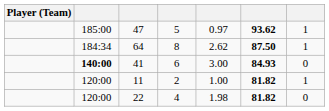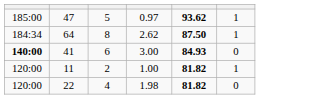 <table class="wikitable sortable" style="text-align:center;">
 <tr>
-<th>Player (Team)</th>
 <th width="60px"></th>
 <th width="50px"></th>
 <th width="50px"></th>
 <th width="60px"></th>
 <th width="60px"></th>
 <th width="50px"></th>
 </tr>
 <tr>
-<td align=left></td>
 <td>185:00</td>
 <td>47</td>
 <td>5</td>
 <td>0.97</td>
 <td><strong>93.62</strong></td>
 <td>1</td>
 </tr>
 <tr>
-<td align=left></td>
 <td>184:34</td>
 <td>64</td>
 <td>8</td>
 <td>2.62</td>
 <td><strong>87.50</strong></td>
 <td>1</td>
 </tr>
 <tr>
-<td align=left></td>
 <td><strong>140:00</strong></td>
 <td>41</td>
 <td>6</td>
 <td>3.00</td>
 <td><strong>84.93</strong></td>
 <td>0</td>
 </tr>
 <tr>
-<td align=left></td>
 <td>120:00</td>
 <td>11</td>
 <td>2</td>
 <td>1.00</td>
 <td><strong>81.82</strong></td>
 <td>1</td>
 </tr>
 <tr>
-<td align=left></td>
 <td>120:00</td>
 <td>22</td>
 <td>4</td>
 <td>1.98</td>
 <td><strong>81.82</strong></td>
 <td>0</td>
 </tr>
 </table>
